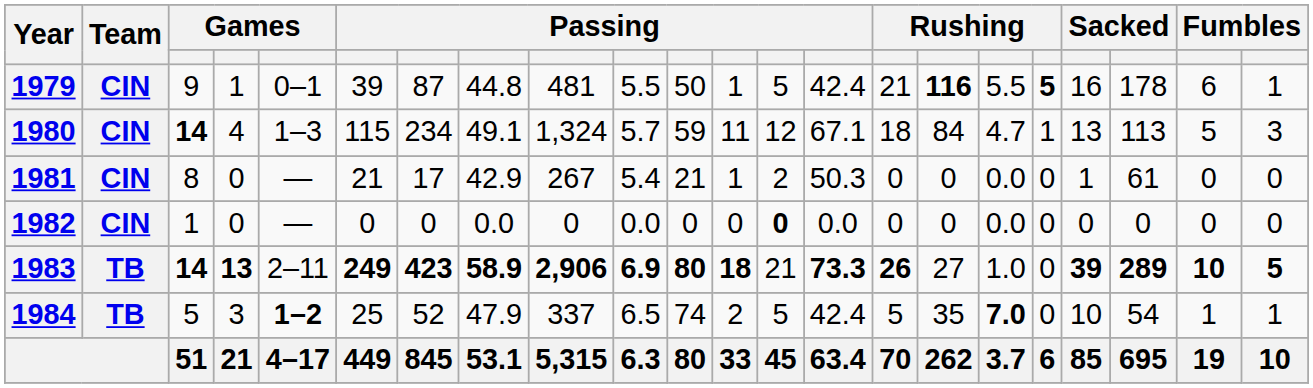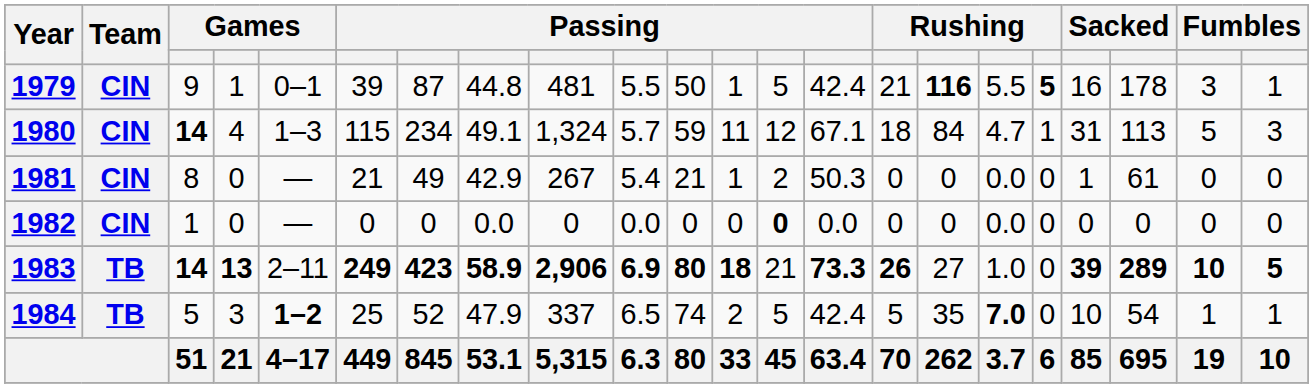 <table class="wikitable" style="text-align:center;">
 <tr>
 <th rowspan="2">Year</th>
 <th rowspan="2">Team</th>
 <th colspan="3">Games</th>
 <th colspan="9">Passing</th>
 <th colspan="4">Rushing</th>
 <th colspan="2">Sacked</th>
 <th colspan="2">Fumbles</th>
 </tr>
 <tr>
 <th></th>
 <th></th>
 <th></th>
 <th></th>
 <th></th>
 <th></th>
 <th></th>
 <th></th>
 <th></th>
 <th></th>
 <th></th>
 <th></th>
 <th></th>
 <th></th>
 <th></th>
 <th></th>
 <th></th>
 <th></th>
 <th></th>
 <th></th>
 </tr>
 <tr>
 <th><a href='#'>1979</a></th>
 <th><a href='#'>CIN</a></th>
 <td>9</td>
 <td>1</td>
 <td>0–1</td>
 <td>39</td>
 <td>87</td>
 <td>44.8</td>
 <td>481</td>
 <td>5.5</td>
 <td>50</td>
 <td>1</td>
 <td>5</td>
 <td>42.4</td>
 <td>21</td>
 <td><strong>116</strong></td>
 <td>5.5</td>
 <td><strong>5</strong></td>
 <td>16</td>
 <td>178</td>
-<td>6</td>
+<td>3</td>
 <td>1</td>
 </tr>
 <tr>
 <th><a href='#'>1980</a></th>
 <th><a href='#'>CIN</a></th>
 <td><strong>14</strong></td>
 <td>4</td>
 <td>1–3</td>
 <td>115</td>
 <td>234</td>
 <td>49.1</td>
 <td>1,324</td>
 <td>5.7</td>
 <td>59</td>
 <td>11</td>
 <td>12</td>
 <td>67.1</td>
 <td>18</td>
 <td>84</td>
 <td>4.7</td>
 <td>1</td>
-<td>13</td>
+<td>31</td>
 <td>113</td>
 <td>5</td>
 <td>3</td>
 </tr>
 <tr>
 <th><a href='#'>1981</a></th>
 <th><a href='#'>CIN</a></th>
 <td>8</td>
 <td>0</td>
 <td>—</td>
 <td>21</td>
-<td>17</td>
+<td>49</td>
 <td>42.9</td>
 <td>267</td>
 <td>5.4</td>
 <td>21</td>
 <td>1</td>
 <td>2</td>
 <td>50.3</td>
 <td>0</td>
 <td>0</td>
 <td>0.0</td>
 <td>0</td>
 <td>1</td>
 <td>61</td>
 <td>0</td>
 <td>0</td>
 </tr>
 <tr>
 <th><a href='#'>1982</a></th>
 <th><a href='#'>CIN</a></th>
 <td>1</td>
 <td>0</td>
 <td>—</td>
 <td>0</td>
 <td>0</td>
 <td>0.0</td>
 <td>0</td>
 <td>0.0</td>
 <td>0</td>
 <td>0</td>
 <td><strong>0</strong></td>
 <td>0.0</td>
 <td>0</td>
 <td>0</td>
 <td>0.0</td>
 <td>0</td>
 <td>0</td>
 <td>0</td>
 <td>0</td>
 <td>0</td>
 </tr>
 <tr>
 <th><a href='#'>1983</a></th>
 <th><a href='#'>TB</a></th>
 <td><strong>14</strong></td>
 <td><strong>13</strong></td>
 <td>2–11</td>
 <td><strong>249</strong></td>
 <td><strong>423</strong></td>
 <td><strong>58.9</strong></td>
 <td><strong>2,906</strong></td>
 <td><strong>6.9</strong></td>
 <td><strong>80</strong></td>
 <td><strong>18</strong></td>
 <td>21</td>
 <td><strong>73.3</strong></td>
 <td><strong>26</strong></td>
 <td>27</td>
 <td>1.0</td>
 <td>0</td>
 <td><strong>39</strong></td>
 <td><strong>289</strong></td>
 <td><strong>10</strong></td>
 <td><strong>5</strong></td>
 </tr>
 <tr>
 <th><a href='#'>1984</a></th>
 <th><a href='#'>TB</a></th>
 <td>5</td>
 <td>3</td>
 <td><strong>1–2</strong></td>
 <td>25</td>
 <td>52</td>
 <td>47.9</td>
 <td>337</td>
 <td>6.5</td>
 <td>74</td>
 <td>2</td>
 <td>5</td>
 <td>42.4</td>
 <td>5</td>
 <td>35</td>
 <td><strong>7.0</strong></td>
 <td>0</td>
 <td>10</td>
 <td>54</td>
 <td>1</td>
 <td>1</td>
 </tr>
 <tr>
 <th colspan="2"></th>
 <th>51</th>
 <th>21</th>
 <th>4–17</th>
 <th>449</th>
 <th>845</th>
 <th>53.1</th>
 <th>5,315</th>
 <th>6.3</th>
 <th>80</th>
 <th>33</th>
 <th>45</th>
 <th>63.4</th>
 <th>70</th>
 <th>262</th>
 <th>3.7</th>
 <th>6</th>
 <th>85</th>
 <th>695</th>
 <th>19</th>
 <th>10</th>
 </tr>
 </table>
